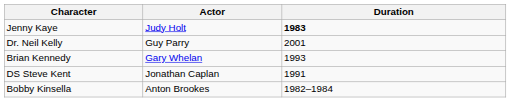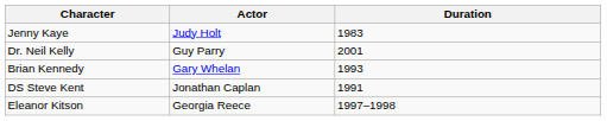 <table class="wikitable">
 <tr>
 <th style="width:220px;">Character</th>
 <th style="width:220px;">Actor</th>
 <th style="width:360px;">Duration</th>
 </tr>
 <tr>
 <td>Jenny Kaye</td>
 <td><a href='#'>Judy Holt</a></td>
-<td><strong>1983</strong></td>
+<td>1983</td>
 </tr>
 <tr>
 <td>Dr. Neil Kelly</td>
 <td>Guy Parry</td>
 <td>2001</td>
 </tr>
 <tr>
 <td>Brian Kennedy</td>
 <td><a href='#'>Gary Whelan</a></td>
 <td>1993</td>
 </tr>
 <tr>
 <td>DS Steve Kent</td>
 <td>Jonathan Caplan</td>
 <td>1991</td>
 </tr>
 <tr>
-<td>Bobby Kinsella</td>
-<td>Anton Brookes</td>
-<td>1982–1984</td>
+<td>Eleanor Kitson</td>
+<td>Georgia Reece</td>
+<td>1997–1998</td>
 </tr>
 </table>
